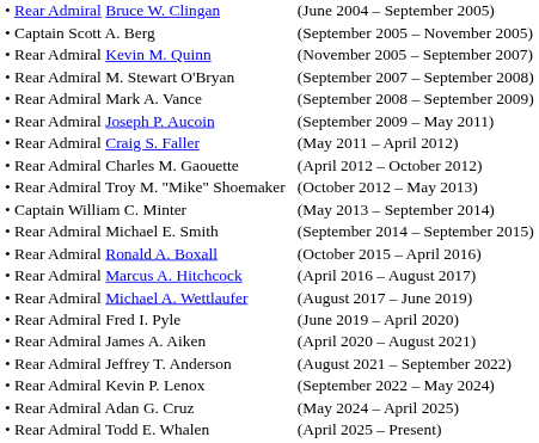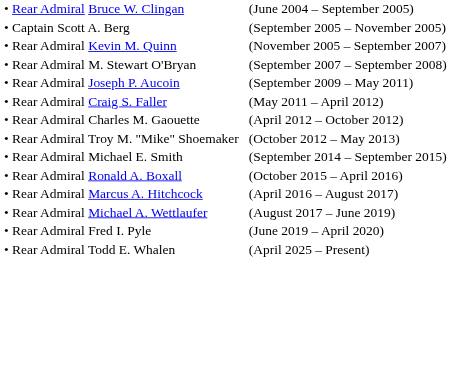 <table>
 <tr>
 <td>    • <a href='#'>Rear Admiral</a> <a href='#'>Bruce W. Clingan</a></td>
 <td> </td>
 <td>(June 2004 – September 2005)</td>
 </tr>
 <tr>
 <td>    • Captain Scott A. Berg</td>
 <td> </td>
 <td>(September 2005 – November 2005)</td>
 </tr>
 <tr>
 <td>    • Rear Admiral <a href='#'>Kevin M. Quinn</a></td>
 <td> </td>
 <td>(November 2005 – September 2007)</td>
 </tr>
 <tr>
 <td>    • Rear Admiral M. Stewart O'Bryan</td>
 <td> </td>
 <td>(September 2007 – September 2008)</td>
 </tr>
 <tr>
-<td>    • Rear Admiral Mark A. Vance</td>
-<td> </td>
-<td>(September 2008 – September 2009)</td>
-</tr>
-<tr>
 <td>    • Rear Admiral <a href='#'>Joseph P. Aucoin</a></td>
 <td> </td>
 <td>(September 2009 – May 2011)</td>
 </tr>
 <tr>
 <td>    • Rear Admiral <a href='#'>Craig S. Faller</a></td>
 <td> </td>
 <td>(May 2011 – April 2012)</td>
 </tr>
 <tr>
 <td>    • Rear Admiral Charles M. Gaouette</td>
 <td> </td>
 <td>(April 2012 – October 2012)</td>
 </tr>
 <tr>
 <td>    • Rear Admiral Troy M. "Mike" Shoemaker</td>
 <td> </td>
 <td>(October 2012 – May 2013)</td>
-</tr>
-<tr>
-<td>    • Captain William C. Minter</td>
-<td> </td>
-<td>(May 2013 – September 2014)</td>
 </tr>
 <tr>
 <td>    • Rear Admiral Michael E. Smith</td>
 <td> </td>
 <td>(September 2014 – September 2015)</td>
 </tr>
 <tr>
 <td>    • Rear Admiral <a href='#'>Ronald A. Boxall</a></td>
 <td> </td>
 <td>(October 2015 – April 2016)</td>
 </tr>
 <tr>
 <td>    • Rear Admiral <a href='#'>Marcus A. Hitchcock</a></td>
 <td> </td>
 <td>(April 2016 – August 2017)</td>
 </tr>
 <tr>
 <td>    • Rear Admiral <a href='#'>Michael A. Wettlaufer</a></td>
 <td> </td>
 <td>(August 2017 – June 2019)</td>
 </tr>
 <tr>
 <td>    • Rear Admiral Fred I. Pyle</td>
 <td> </td>
 <td>(June 2019 – April 2020)</td>
 </tr>
 <tr>
-<td>    • Rear Admiral James A. Aiken</td>
-<td> </td>
-<td>(April 2020 – August 2021)</td>
-</tr>
-<tr>
-<td>    • Rear Admiral Jeffrey T. Anderson</td>
-<td> </td>
-<td>(August 2021 – September 2022)</td>
-</tr>
-<tr>
-<td>    • Rear Admiral Kevin P. Lenox</td>
-<td> </td>
-<td>(September 2022 – May 2024)</td>
-</tr>
-<tr>
-<td>    • Rear Admiral Adan G. Cruz</td>
-<td> </td>
-<td>(May 2024 – April 2025)</td>
-</tr>
-<tr>
 <td>    • Rear Admiral Todd E. Whalen</td>
 <td> </td>
 <td>(April 2025 – Present)</td>
 </tr>
 </table>
